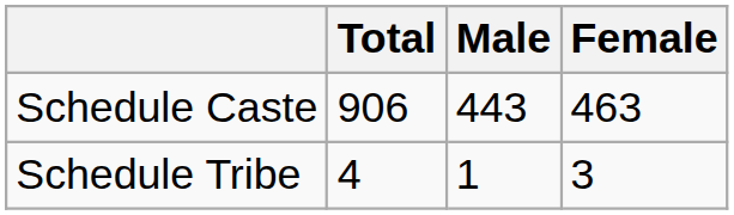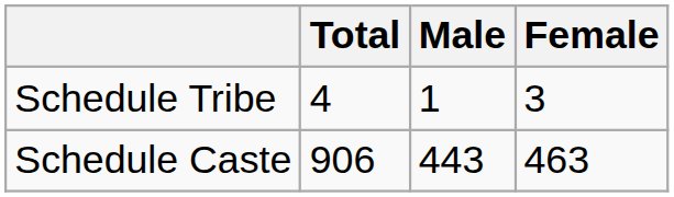 <table class="wikitable">
 <tr>
 <th></th>
 <th>Total</th>
 <th>Male</th>
 <th>Female</th>
 </tr>
 <tr>
+<td>Schedule Tribe</td>
+<td>4</td>
+<td>1</td>
+<td>3</td>
+</tr>
+<tr>
 <td>Schedule Caste</td>
 <td>906</td>
 <td>443</td>
 <td>463</td>
 </tr>
-<tr>
-<td>Schedule Tribe</td>
-<td>4</td>
-<td>1</td>
-<td>3</td>
-</tr>
 </table>
